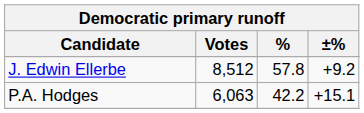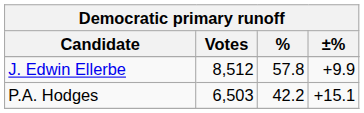 <table class="wikitable" align="left" style="margin: 1em 1em 1em 0; font-size: 95%;">
 <tr>
 <th colspan="4">Democratic primary runoff</th>
 </tr>
 <tr>
 <th colspan="1" style="width: 170px">Candidate</th>
 <th style="width: 50px">Votes</th>
 <th style="width: 40px">%</th>
 <th style="width: 40px">±%</th>
 </tr>
 <tr>
 </tr>
 <tr>
 <td><a href='#'>J. Edwin Ellerbe</a></td>
 <td align="right">8,512</td>
 <td align="right">57.8</td>
-<td align="right">+9.2</td>
+<td align="right">+9.9</td>
 </tr>
 <tr>
 <td>P.A. Hodges</td>
-<td align="right">6,063</td>
+<td align="right">6,503</td>
 <td align="right">42.2</td>
 <td align="right">+15.1</td>
 </tr>
 <tr>
 </tr>
 </table>
